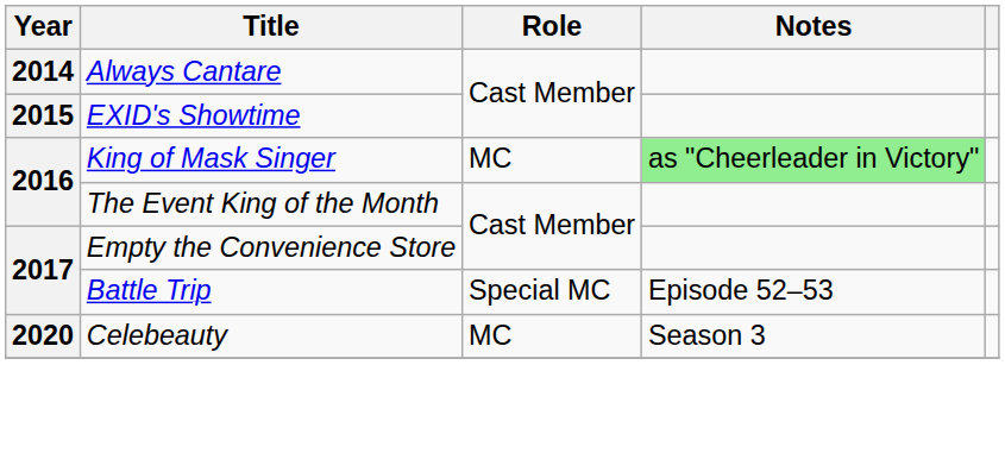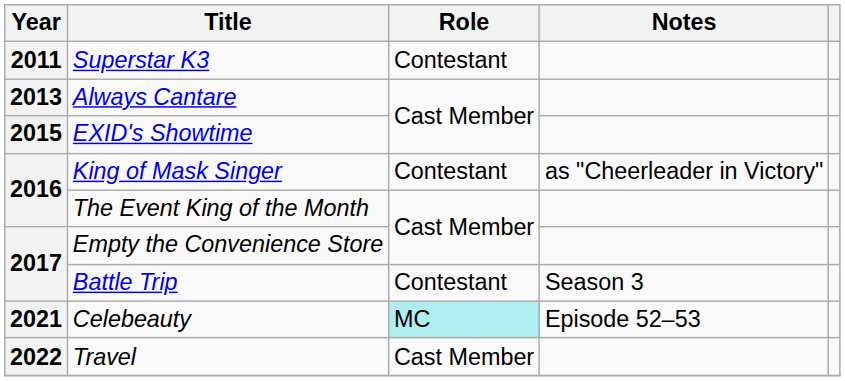 <table class="wikitable sortable plainrowheaders">
 <tr>
 <th>Year</th>
 <th>Title</th>
 <th>Role</th>
 <th class="unsortable">Notes</th>
 <th scope="col" class="unsortable"></th>
 </tr>
 <tr>
-<th scope="row">2014</th>
+<th scope="row">2011</th>
+<td><em><a href='#'>Superstar K3</a></em></td>
+<td>Contestant</td>
+<td></td>
+<td></td>
+</tr>
+<tr>
+<th scope="row">2013</th>
 <td><em><a href='#'>Always Cantare</a></em></td>
 <td rowspan=2>Cast Member</td>
 <td></td>
 <td></td>
 </tr>
 <tr>
 <th scope="row">2015</th>
 <td><em><a href='#'>EXID's Showtime</a></em></td>
 <td></td>
 <td></td>
 </tr>
 <tr>
 <th scope="row" rowspan=2>2016</th>
 <td><em><a href='#'>King of Mask Singer</a></em></td>
-<td>MC</td>
-<td style="background: lightgreen;">as "Cheerleader in Victory"</td>
+<td>Contestant</td>
+<td>as "Cheerleader in Victory"</td>
 <td></td>
 </tr>
 <tr>
 <td><em>The Event King of the Month</em></td>
 <td rowspan=2>Cast Member</td>
 <td></td>
 <td></td>
 </tr>
 <tr>
 <th scope="row" rowspan=2>2017</th>
 <td><em>Empty the Convenience Store</em></td>
 <td></td>
 <td></td>
 </tr>
 <tr>
 <td><em><a href='#'>Battle Trip</a></em></td>
-<td>Special MC</td>
+<td>Contestant</td>
+<td>Season 3</td>
+<td></td>
+</tr>
+<tr>
+<th scope="row">2021</th>
+<td><em>Celebeauty</em></td>
+<td style="background: paleturquoise;">MC</td>
 <td>Episode 52–53</td>
 <td></td>
 </tr>
 <tr>
-<th scope="row">2020</th>
-<td><em>Celebeauty</em></td>
-<td>MC</td>
-<td>Season 3</td>
+<th scope="row">2022</th>
+<td><em>Travel</em></td>
+<td>Cast Member</td>
+<td></td>
 <td></td>
 </tr>
 <tr>
 </tr>
 </table>
